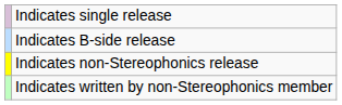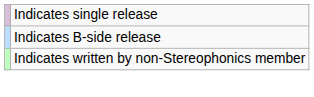 <table class="wikitable">
 <tr>
 <td bgcolor="#D8BFD8"></td>
 <td>Indicates single release</td>
 </tr>
 <tr>
 <td bgcolor="#BBDDFF"></td>
 <td>Indicates B-side release</td>
 </tr>
 <tr>
-<td bgcolor="#FF0"></td>
-<td>Indicates non-Stereophonics release</td>
-</tr>
-<tr>
 <td bgcolor="#BFFFC0"></td>
 <td>Indicates written by non-Stereophonics member</td>
 </tr>
 </table>
